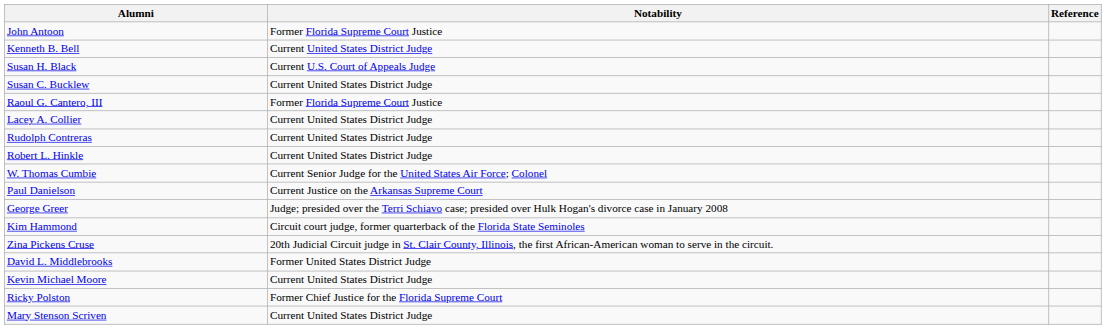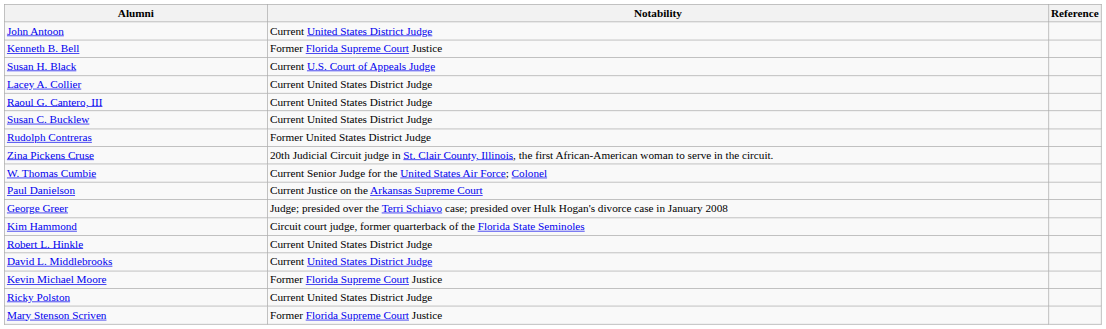 <table class="wikitable vertical-align-top">
 <tr>
 <th style="width:25%;">Alumni</th>
 <th style="width:75%;">Notability</th>
 <th style="width:*;" class="unsortable">Reference</th>
 </tr>
 <tr>
 <td><a href='#'>John Antoon</a></td>
-<td>Former <a href='#'>Florida Supreme Court</a> Justice</td>
+<td>Current <a href='#'>United States District Judge</a></td>
 <td></td>
 </tr>
 <tr>
 <td><a href='#'>Kenneth B. Bell</a></td>
-<td>Current <a href='#'>United States District Judge</a></td>
+<td>Former <a href='#'>Florida Supreme Court</a> Justice</td>
 <td></td>
 </tr>
 <tr>
 <td><a href='#'>Susan H. Black</a></td>
 <td>Current <a href='#'>U.S. Court of Appeals Judge</a></td>
 <td></td>
 </tr>
 <tr>
+<td><a href='#'>Lacey A. Collier</a></td>
+<td>Current United States District Judge</td>
+<td></td>
+</tr>
+<tr>
+<td><a href='#'>Raoul G. Cantero, III</a></td>
+<td>Current United States District Judge</td>
+<td></td>
+</tr>
+<tr>
 <td><a href='#'>Susan C. Bucklew</a></td>
 <td>Current United States District Judge</td>
 <td></td>
 </tr>
 <tr>
-<td><a href='#'>Raoul G. Cantero, III</a></td>
-<td>Former <a href='#'>Florida Supreme Court</a> Justice</td>
+<td><a href='#'>Rudolph Contreras</a></td>
+<td>Former United States District Judge</td>
 <td></td>
 </tr>
 <tr>
-<td><a href='#'>Lacey A. Collier</a></td>
-<td>Current United States District Judge</td>
-<td></td>
-</tr>
-<tr>
-<td><a href='#'>Rudolph Contreras</a></td>
-<td>Current United States District Judge</td>
-<td></td>
-</tr>
-<tr>
-<td><a href='#'>Robert L. Hinkle</a></td>
-<td>Current United States District Judge</td>
+<td><a href='#'>Zina Pickens Cruse</a></td>
+<td>20th Judicial Circuit judge in <a href='#'>St. Clair County, Illinois</a>, the first African-American woman to serve in the circuit.</td>
 <td></td>
 </tr>
 <tr>
 <td><a href='#'>W. Thomas Cumbie</a></td>
 <td>Current Senior Judge for the <a href='#'>United States Air Force</a>; <a href='#'>Colonel</a></td>
 <td></td>
 </tr>
 <tr>
 <td><a href='#'>Paul Danielson</a></td>
 <td>Current Justice on the <a href='#'>Arkansas Supreme Court</a></td>
 <td></td>
 </tr>
 <tr>
 <td><a href='#'>George Greer</a></td>
 <td>Judge; presided over the <a href='#'>Terri Schiavo</a> case; presided over Hulk Hogan's divorce case in January 2008</td>
 <td></td>
 </tr>
 <tr>
 <td><a href='#'>Kim Hammond</a></td>
 <td>Circuit court judge, former quarterback of the <a href='#'>Florida State Seminoles</a></td>
 <td></td>
 </tr>
 <tr>
-<td><a href='#'>Zina Pickens Cruse</a></td>
-<td>20th Judicial Circuit judge in <a href='#'>St. Clair County, Illinois</a>, the first African-American woman to serve in the circuit.</td>
+<td><a href='#'>Robert L. Hinkle</a></td>
+<td>Current United States District Judge</td>
 <td></td>
 </tr>
 <tr>
 <td><a href='#'>David L. Middlebrooks</a></td>
-<td>Former United States District Judge</td>
+<td>Current <a href='#'>United States District Judge</a></td>
 <td></td>
 </tr>
 <tr>
 <td><a href='#'>Kevin Michael Moore</a></td>
+<td>Former <a href='#'>Florida Supreme Court</a> Justice</td>
+<td></td>
+</tr>
+<tr>
+<td><a href='#'>Ricky Polston</a></td>
 <td>Current United States District Judge</td>
 <td></td>
 </tr>
 <tr>
-<td><a href='#'>Ricky Polston</a></td>
-<td>Former Chief Justice for the <a href='#'>Florida Supreme Court</a></td>
-<td></td>
-</tr>
-<tr>
 <td><a href='#'>Mary Stenson Scriven</a></td>
-<td>Current United States District Judge</td>
+<td>Former <a href='#'>Florida Supreme Court</a> Justice</td>
 <td></td>
 </tr>
 </table>
